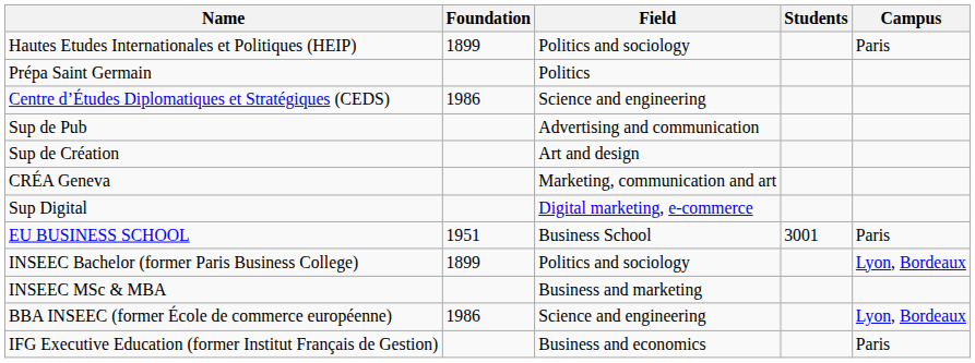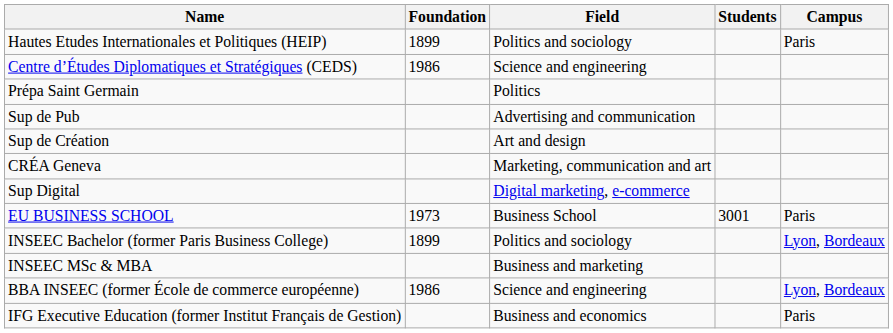 <table class="wikitable sortable">
 <tr>
 <th>Name</th>
 <th>Foundation</th>
 <th>Field</th>
 <th>Students</th>
 <th>Campus</th>
 </tr>
 <tr>
 <td>Hautes Etudes Internationales et Politiques (HEIP)</td>
 <td>1899</td>
 <td>Politics and sociology</td>
 <td></td>
 <td>Paris</td>
 </tr>
 <tr>
-<td>Prépa Saint Germain</td>
-<td></td>
-<td>Politics</td>
+<td><a href='#'>Centre d’Études Diplomatiques et Stratégiques</a> (CEDS)</td>
+<td>1986</td>
+<td>Science and engineering</td>
 <td></td>
 <td></td>
 </tr>
 <tr>
-<td><a href='#'>Centre d’Études Diplomatiques et Stratégiques</a> (CEDS)</td>
-<td>1986</td>
-<td>Science and engineering</td>
+<td>Prépa Saint Germain</td>
+<td></td>
+<td>Politics</td>
 <td></td>
 <td></td>
 </tr>
 <tr>
 <td>Sup de Pub</td>
 <td></td>
 <td>Advertising and communication</td>
 <td></td>
 <td></td>
 </tr>
 <tr>
 <td>Sup de Création</td>
 <td></td>
 <td>Art and design</td>
 <td></td>
 <td></td>
 </tr>
 <tr>
 <td>CRÉA Geneva</td>
 <td></td>
 <td>Marketing, communication and art</td>
 <td></td>
 <td></td>
 </tr>
 <tr>
 <td>Sup Digital</td>
 <td></td>
 <td><a href='#'>Digital marketing</a>, <a href='#'>e-commerce</a></td>
 <td></td>
 <td></td>
 </tr>
 <tr>
 <td><a href='#'>EU BUSINESS SCHOOL</a></td>
-<td>1951</td>
+<td>1973</td>
 <td>Business School</td>
 <td>3001</td>
 <td>Paris</td>
 </tr>
 <tr>
 <td>INSEEC Bachelor (former Paris Business College)</td>
 <td>1899</td>
 <td>Politics and sociology</td>
 <td></td>
 <td><a href='#'>Lyon</a>, <a href='#'>Bordeaux</a></td>
 </tr>
 <tr>
 <td>INSEEC MSc & MBA</td>
 <td></td>
 <td>Business and marketing</td>
 <td></td>
 <td></td>
 </tr>
 <tr>
 <td>BBA INSEEC (former École de commerce européenne)</td>
 <td>1986</td>
 <td>Science and engineering</td>
 <td></td>
 <td><a href='#'>Lyon</a>, <a href='#'>Bordeaux</a></td>
 </tr>
 <tr>
 <td>IFG Executive Education (former Institut Français de Gestion)</td>
 <td></td>
 <td>Business and economics</td>
 <td></td>
 <td>Paris</td>
 </tr>
 </table>
